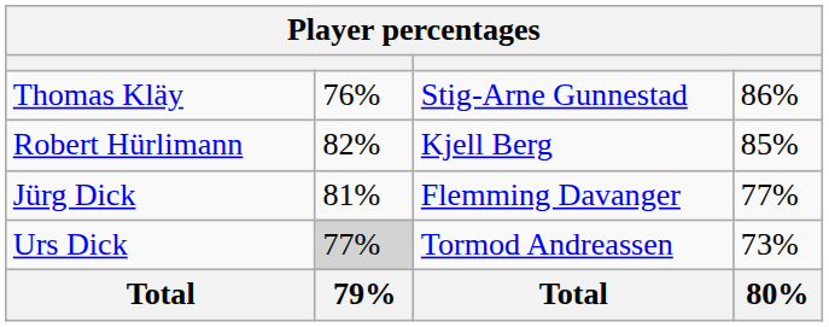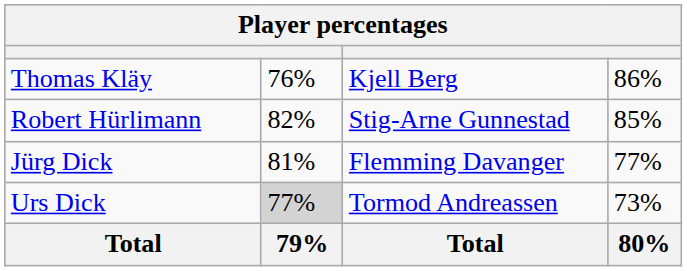 <table class="wikitable">
 <tr>
 <th colspan="4" style="width:400px;">Player percentages</th>
 </tr>
 <tr>
 <th colspan="2" style="width:200px;"></th>
 <th colspan="2" style="width:200px;"></th>
 </tr>
 <tr>
 <td><a href='#'>Thomas Kläy</a></td>
 <td>76%</td>
-<td><a href='#'>Stig-Arne Gunnestad</a></td>
+<td><a href='#'>Kjell Berg</a></td>
 <td>86%</td>
 </tr>
 <tr>
 <td><a href='#'>Robert Hürlimann</a></td>
 <td>82%</td>
-<td><a href='#'>Kjell Berg</a></td>
+<td><a href='#'>Stig-Arne Gunnestad</a></td>
 <td>85%</td>
 </tr>
 <tr>
 <td><a href='#'>Jürg Dick</a></td>
 <td>81%</td>
 <td><a href='#'>Flemming Davanger</a></td>
 <td>77%</td>
 </tr>
 <tr>
 <td><a href='#'>Urs Dick</a></td>
 <td style="background: lightgrey;">77%</td>
 <td><a href='#'>Tormod Andreassen</a></td>
 <td>73%</td>
 </tr>
 <tr>
 <th>Total</th>
 <th>79%</th>
 <th>Total</th>
 <th>80%</th>
 </tr>
 </table>
